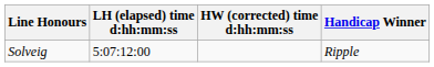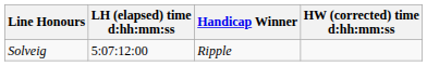 <table class="wikitable">
 <tr>
 <th>Line Honours</th>
 <th>LH (elapsed) time <br>d:hh:mm:ss</th>
+<th><a href='#'>Handicap</a> Winner</th>
 <th>HW (corrected) time <br>d:hh:mm:ss</th>
-<th><a href='#'>Handicap</a> Winner</th>
 </tr>
 <tr>
 <td><em>Solveig</em></td>
 <td>5:07:12:00</td>
+<td><em>Ripple</em></td>
 <td></td>
-<td><em>Ripple</em></td>
 </tr>
 </table>
